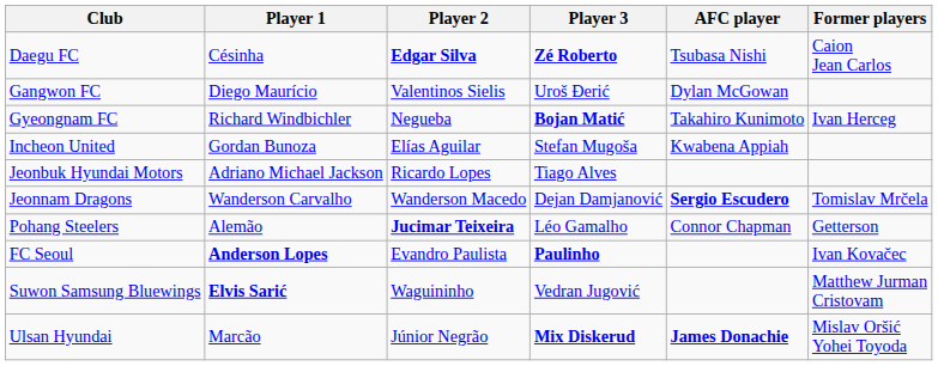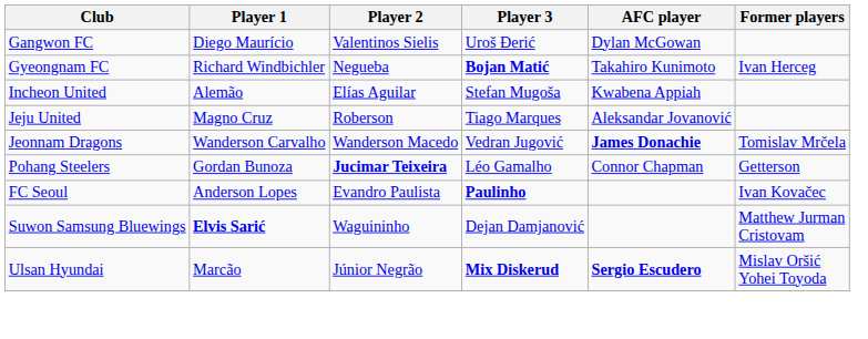 <table class="wikitable">
 <tr>
 <th>Club</th>
 <th>Player 1</th>
 <th>Player 2</th>
 <th>Player 3</th>
 <th>AFC player</th>
 <th>Former players</th>
-</tr>
-<tr>
-<td><a href='#'>Daegu FC</a></td>
-<td> <a href='#'>Césinha</a></td>
-<td> <strong><a href='#'>Edgar Silva</a></strong></td>
-<td> <strong><a href='#'>Zé Roberto</a></strong></td>
-<td> <a href='#'>Tsubasa Nishi</a></td>
-<td> <a href='#'>Caion</a> <br>  <a href='#'>Jean Carlos</a></td>
 </tr>
 <tr>
 <td><a href='#'>Gangwon FC</a></td>
 <td> <a href='#'>Diego Maurício</a></td>
 <td> <a href='#'>Valentinos Sielis</a></td>
 <td> <a href='#'>Uroš Đerić</a></td>
 <td> <a href='#'>Dylan McGowan</a></td>
 <td></td>
 </tr>
 <tr>
 <td><a href='#'>Gyeongnam FC</a></td>
 <td> <a href='#'>Richard Windbichler</a></td>
 <td> <a href='#'>Negueba</a></td>
 <td> <strong><a href='#'>Bojan Matić</a></strong></td>
 <td> <a href='#'>Takahiro Kunimoto</a></td>
 <td> <a href='#'>Ivan Herceg</a></td>
 </tr>
 <tr>
 <td><a href='#'>Incheon United</a></td>
-<td> <a href='#'>Gordan Bunoza</a></td>
+<td> <a href='#'>Alemão</a></td>
 <td> <a href='#'>Elías Aguilar</a></td>
 <td> <a href='#'>Stefan Mugoša</a></td>
 <td> <a href='#'>Kwabena Appiah</a></td>
 <td></td>
 </tr>
 <tr>
-<td><a href='#'>Jeonbuk Hyundai Motors</a></td>
-<td> <a href='#'>Adriano Michael Jackson</a></td>
-<td> <a href='#'>Ricardo Lopes</a></td>
-<td> <a href='#'>Tiago Alves</a></td>
-<td></td>
+<td><a href='#'>Jeju United</a></td>
+<td> <a href='#'>Magno Cruz</a></td>
+<td> <a href='#'>Roberson</a></td>
+<td> <a href='#'>Tiago Marques</a></td>
+<td> <a href='#'>Aleksandar Jovanović</a></td>
 <td></td>
 </tr>
 <tr>
 <td><a href='#'>Jeonnam Dragons</a></td>
 <td> <a href='#'>Wanderson Carvalho</a></td>
 <td> <a href='#'>Wanderson Macedo</a></td>
-<td> <a href='#'>Dejan Damjanović</a></td>
-<td> <strong><a href='#'>Sergio Escudero</a></strong></td>
+<td> <a href='#'>Vedran Jugović</a></td>
+<td> <strong><a href='#'>James Donachie</a></strong></td>
 <td> <a href='#'>Tomislav Mrčela</a></td>
 </tr>
 <tr>
 <td><a href='#'>Pohang Steelers</a></td>
-<td> <a href='#'>Alemão</a></td>
+<td> <a href='#'>Gordan Bunoza</a></td>
 <td> <strong><a href='#'>Jucimar Teixeira</a></strong></td>
 <td> <a href='#'>Léo Gamalho</a></td>
 <td> <a href='#'>Connor Chapman</a></td>
 <td> <a href='#'>Getterson</a></td>
 </tr>
 <tr>
 <td><a href='#'>FC Seoul</a></td>
-<td><strong> <a href='#'>Anderson Lopes</a></strong></td>
+<td> <a href='#'>Anderson Lopes</a></td>
 <td> <a href='#'>Evandro Paulista</a></td>
 <td> <strong><a href='#'>Paulinho</a></strong></td>
 <td></td>
 <td> <a href='#'>Ivan Kovačec</a></td>
 </tr>
 <tr>
 <td><a href='#'>Suwon Samsung Bluewings</a></td>
 <td> <strong><a href='#'>Elvis Sarić</a></strong></td>
 <td> <a href='#'>Waguininho</a></td>
-<td> <a href='#'>Vedran Jugović</a></td>
+<td> <a href='#'>Dejan Damjanović</a></td>
 <td></td>
 <td> <a href='#'>Matthew Jurman</a> <br>  <a href='#'>Cristovam</a></td>
 </tr>
 <tr>
 <td><a href='#'>Ulsan Hyundai</a></td>
 <td> <a href='#'>Marcão</a></td>
 <td> <a href='#'>Júnior Negrão</a></td>
 <td> <strong><a href='#'>Mix Diskerud</a></strong></td>
-<td> <strong><a href='#'>James Donachie</a></strong></td>
+<td> <strong><a href='#'>Sergio Escudero</a></strong></td>
 <td> <a href='#'>Mislav Oršić</a> <br>  <a href='#'>Yohei Toyoda</a></td>
 </tr>
 </table>
